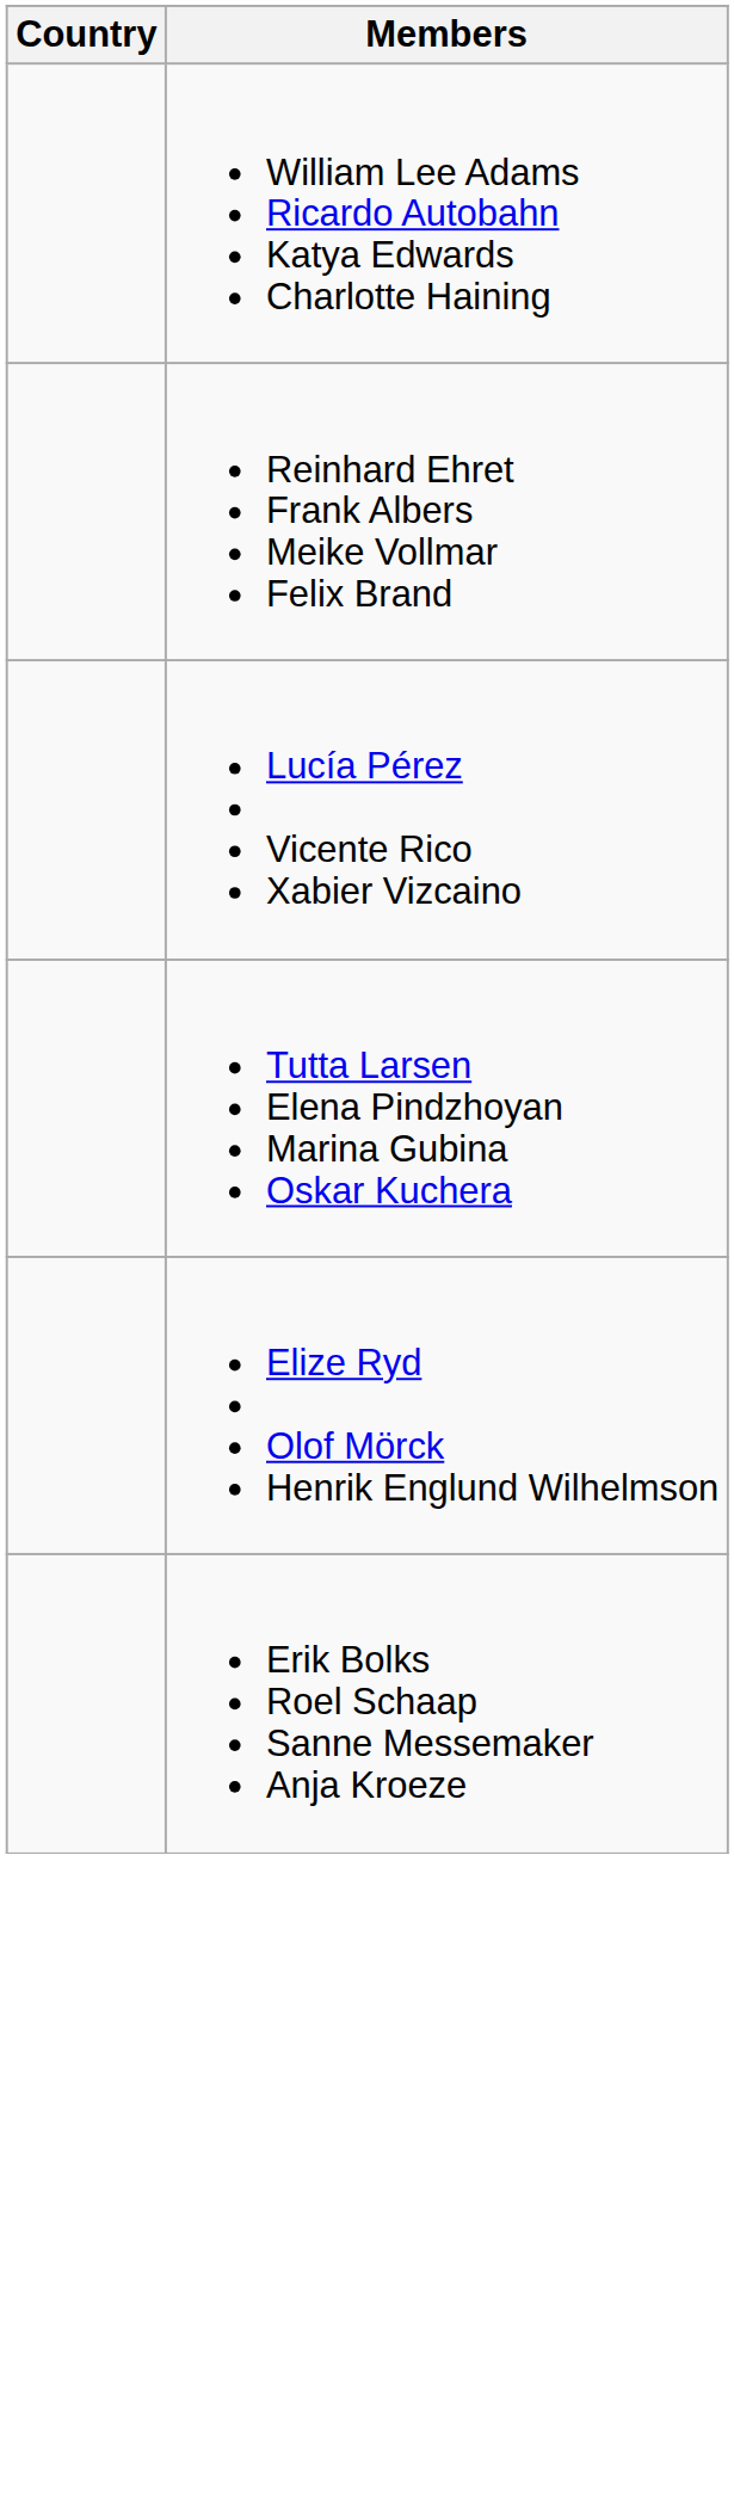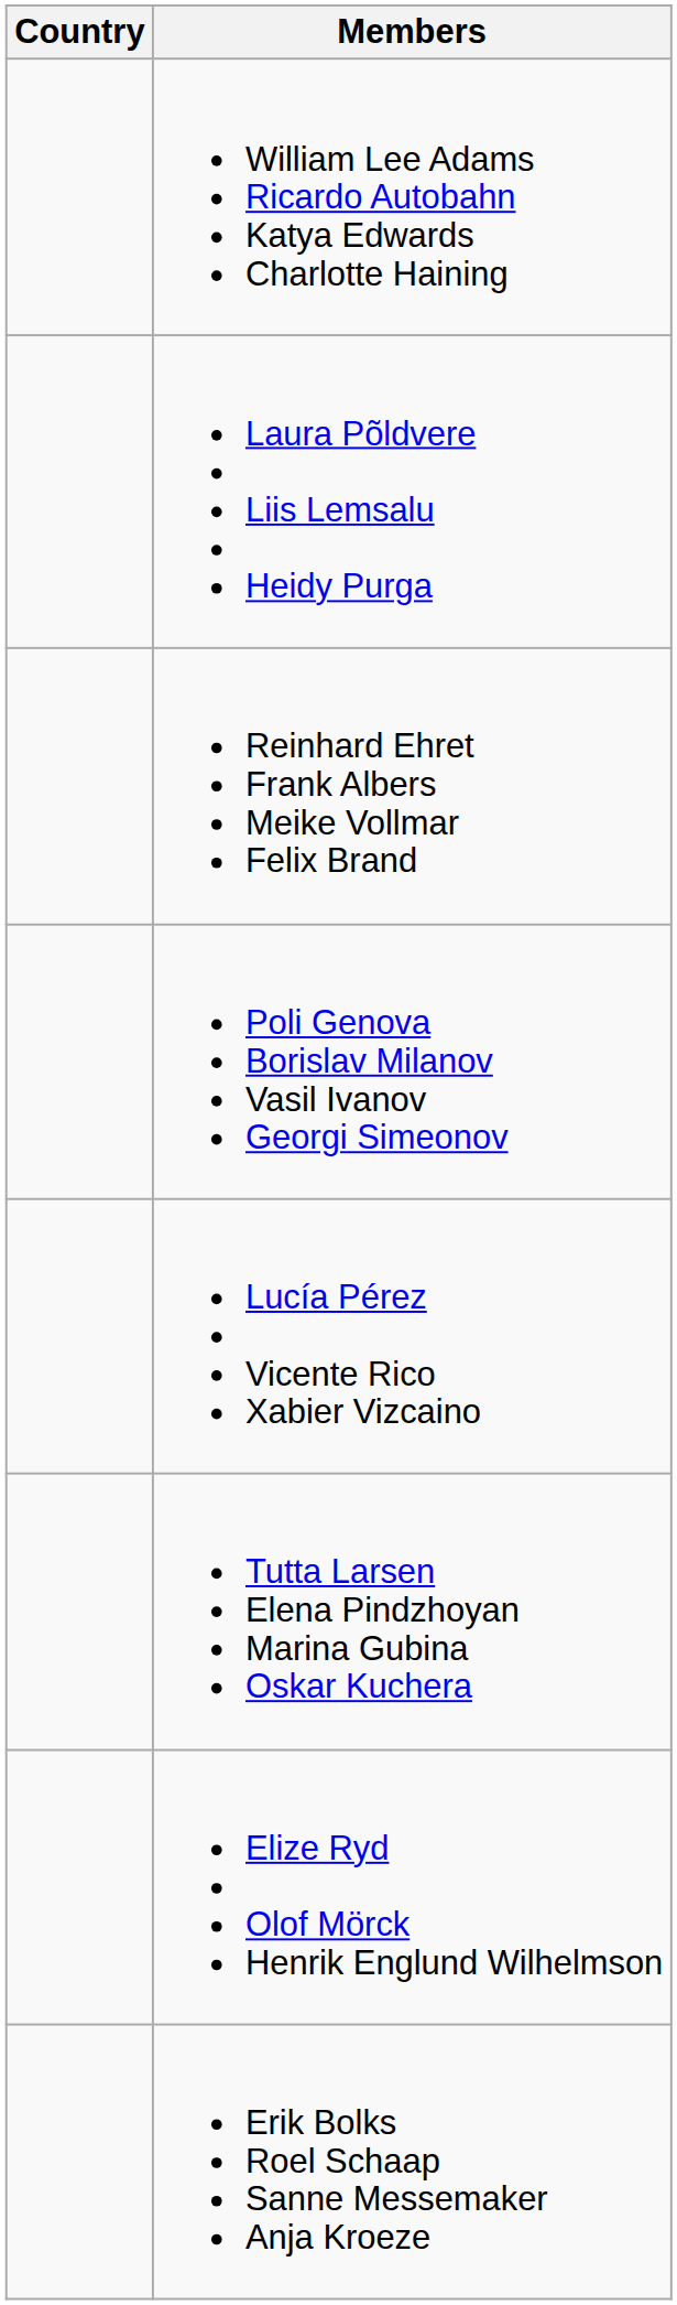 <table class="wikitable collapsible" style="margin: 1em auto 1em auto">
 <tr>
 <th>Country</th>
 <th>Members</th>
 </tr>
 <tr>
 <td></td>
 <td><br><ul><li>William Lee Adams</li><li><a href='#'>Ricardo Autobahn</a></li><li>Katya Edwards</li><li>Charlotte Haining</li></ul></td>
 </tr>
 <tr>
 <td></td>
+<td><br><ul><li><a href='#'>Laura Põldvere</a></li><li></li><li><a href='#'>Liis Lemsalu</a></li><li></li><li><a href='#'>Heidy Purga</a></li></ul></td>
+</tr>
+<tr>
+<td></td>
 <td><br><ul><li>Reinhard Ehret</li><li>Frank Albers</li><li>Meike Vollmar</li><li>Felix Brand</li></ul></td>
+</tr>
+<tr>
+<td></td>
+<td><br><ul><li><a href='#'>Poli Genova</a></li><li><a href='#'>Borislav Milanov</a></li><li>Vasil Ivanov</li><li><a href='#'>Georgi Simeonov</a></li></ul></td>
 </tr>
 <tr>
 <td></td>
 <td><br><ul><li><a href='#'>Lucía Pérez</a></li><li></li><li>Vicente Rico</li><li>Xabier Vizcaino</li></ul></td>
 </tr>
 <tr>
 <td></td>
 <td><br><ul><li><a href='#'>Tutta Larsen</a></li><li>Elena Pindzhoyan</li><li>Marina Gubina</li><li><a href='#'>Oskar Kuchera</a></li></ul></td>
 </tr>
 <tr>
 <td></td>
 <td><br><ul><li><a href='#'>Elize Ryd</a></li><li></li><li><a href='#'>Olof Mörck</a></li><li>Henrik Englund Wilhelmson</li></ul></td>
 </tr>
 <tr>
 <td></td>
 <td><br><ul><li>Erik Bolks</li><li>Roel Schaap</li><li>Sanne Messemaker</li><li>Anja Kroeze</li></ul></td>
 </tr>
 </table>
